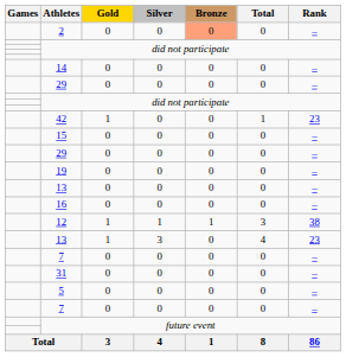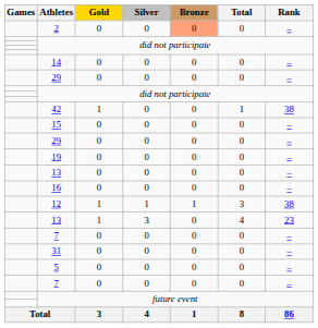 <table class="wikitable" style="text-align:center; font-size:90%;">
 <tr>
 <th>Games</th>
 <th>Athletes</th>
 <td style="background:gold; width:4.5em; font-weight:bold;">Gold</td>
 <td style="background:silver; width:4.5em; font-weight:bold;">Silver</td>
 <td style="background:#cc9966; width:4.5em; font-weight:bold;">Bronze</td>
 <th style="width:4.5em; font-weight:bold;">Total</th>
 <th style="width:4.5em; font-weight:bold;">Rank</th>
 </tr>
 <tr>
 <td align=left></td>
 <td><a href='#'>2</a></td>
 <td>0</td>
 <td>0</td>
 <td style="background: lightsalmon;">0</td>
 <td>0</td>
 <td><a href='#'>–</a></td>
 </tr>
 <tr>
 <td align=left></td>
 <td colspan=6; rowspan=4><em>did not participate</em></td>
 </tr>
 <tr>
 <td align=left></td>
 </tr>
 <tr>
 <td align=left></td>
 </tr>
 <tr>
 <td align=left></td>
 </tr>
 <tr>
 <td align=left></td>
 <td><a href='#'>14</a></td>
 <td>0</td>
 <td>0</td>
 <td>0</td>
 <td>0</td>
 <td><a href='#'>–</a></td>
 </tr>
 <tr>
 <td align=left></td>
 <td><a href='#'>29</a></td>
 <td>0</td>
 <td>0</td>
 <td>0</td>
 <td>0</td>
 <td><a href='#'>–</a></td>
 </tr>
 <tr>
 <td align=left></td>
 <td colspan=6; rowspan=3><em>did not participate</em></td>
 </tr>
 <tr>
 <td align=left></td>
 </tr>
 <tr>
 <td align=left></td>
 </tr>
 <tr>
 <td align=left></td>
 <td><a href='#'>42</a></td>
 <td>1</td>
 <td>0</td>
 <td>0</td>
 <td>1</td>
-<td><a href='#'>23</a></td>
+<td><a href='#'>38</a></td>
 </tr>
 <tr>
 <td align=left></td>
 <td><a href='#'>15</a></td>
 <td>0</td>
 <td>0</td>
 <td>0</td>
 <td>0</td>
 <td><a href='#'>–</a></td>
 </tr>
 <tr>
 <td align=left></td>
 <td><a href='#'>29</a></td>
 <td>0</td>
 <td>0</td>
 <td>0</td>
 <td>0</td>
 <td><a href='#'>–</a></td>
 </tr>
 <tr>
 <td align=left></td>
 <td><a href='#'>19</a></td>
 <td>0</td>
 <td>0</td>
 <td>0</td>
 <td>0</td>
 <td><a href='#'>–</a></td>
 </tr>
 <tr>
 <td align=left></td>
 <td><a href='#'>13</a></td>
 <td>0</td>
 <td>0</td>
 <td>0</td>
 <td>0</td>
 <td><a href='#'>–</a></td>
 </tr>
 <tr>
 <td align=left></td>
 <td><a href='#'>16</a></td>
 <td>0</td>
 <td>0</td>
 <td>0</td>
 <td>0</td>
 <td><a href='#'>–</a></td>
 </tr>
 <tr>
 <td align=left></td>
 <td><a href='#'>12</a></td>
 <td>1</td>
 <td>1</td>
 <td>1</td>
 <td>3</td>
 <td><a href='#'>38</a></td>
 </tr>
 <tr>
 <td align=left></td>
 <td><a href='#'>13</a></td>
 <td>1</td>
 <td>3</td>
 <td>0</td>
 <td>4</td>
 <td><a href='#'>23</a></td>
 </tr>
 <tr>
 <td align=left></td>
 <td><a href='#'>7</a></td>
 <td>0</td>
 <td>0</td>
 <td>0</td>
 <td>0</td>
 <td><a href='#'>–</a></td>
 </tr>
 <tr>
 <td align=left></td>
 <td><a href='#'>31</a></td>
 <td>0</td>
 <td>0</td>
 <td>0</td>
 <td>0</td>
 <td><a href='#'>–</a></td>
 </tr>
 <tr>
 <td align=left></td>
 <td><a href='#'>5</a></td>
 <td>0</td>
 <td>0</td>
 <td>0</td>
 <td>0</td>
 <td><a href='#'>–</a></td>
 </tr>
 <tr>
 <td align=left></td>
 <td><a href='#'>7</a></td>
 <td>0</td>
 <td>0</td>
 <td>0</td>
 <td>0</td>
 <td><a href='#'>–</a></td>
 </tr>
 <tr>
 <td align=left></td>
 <td colspan=6 rowspan=2><em>future event</em></td>
 </tr>
 <tr>
 <td align=left></td>
 </tr>
 <tr>
 <th colspan=2>Total</th>
 <th>3</th>
 <th>4</th>
 <th>1</th>
 <th>8</th>
 <th><a href='#'>86</a></th>
 </tr>
 </table>
